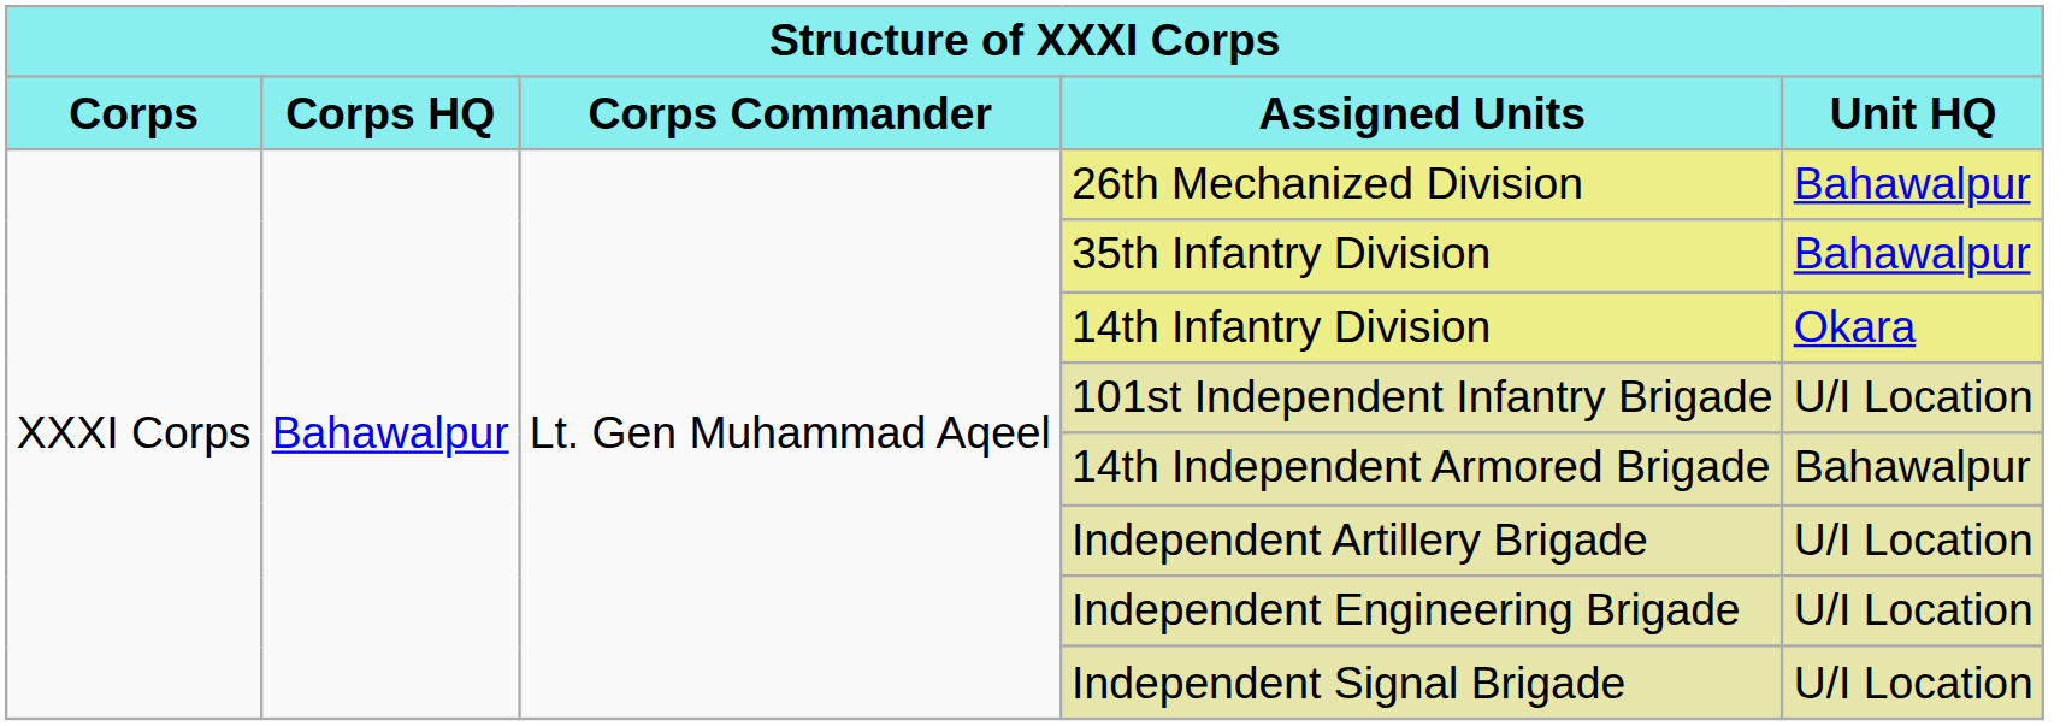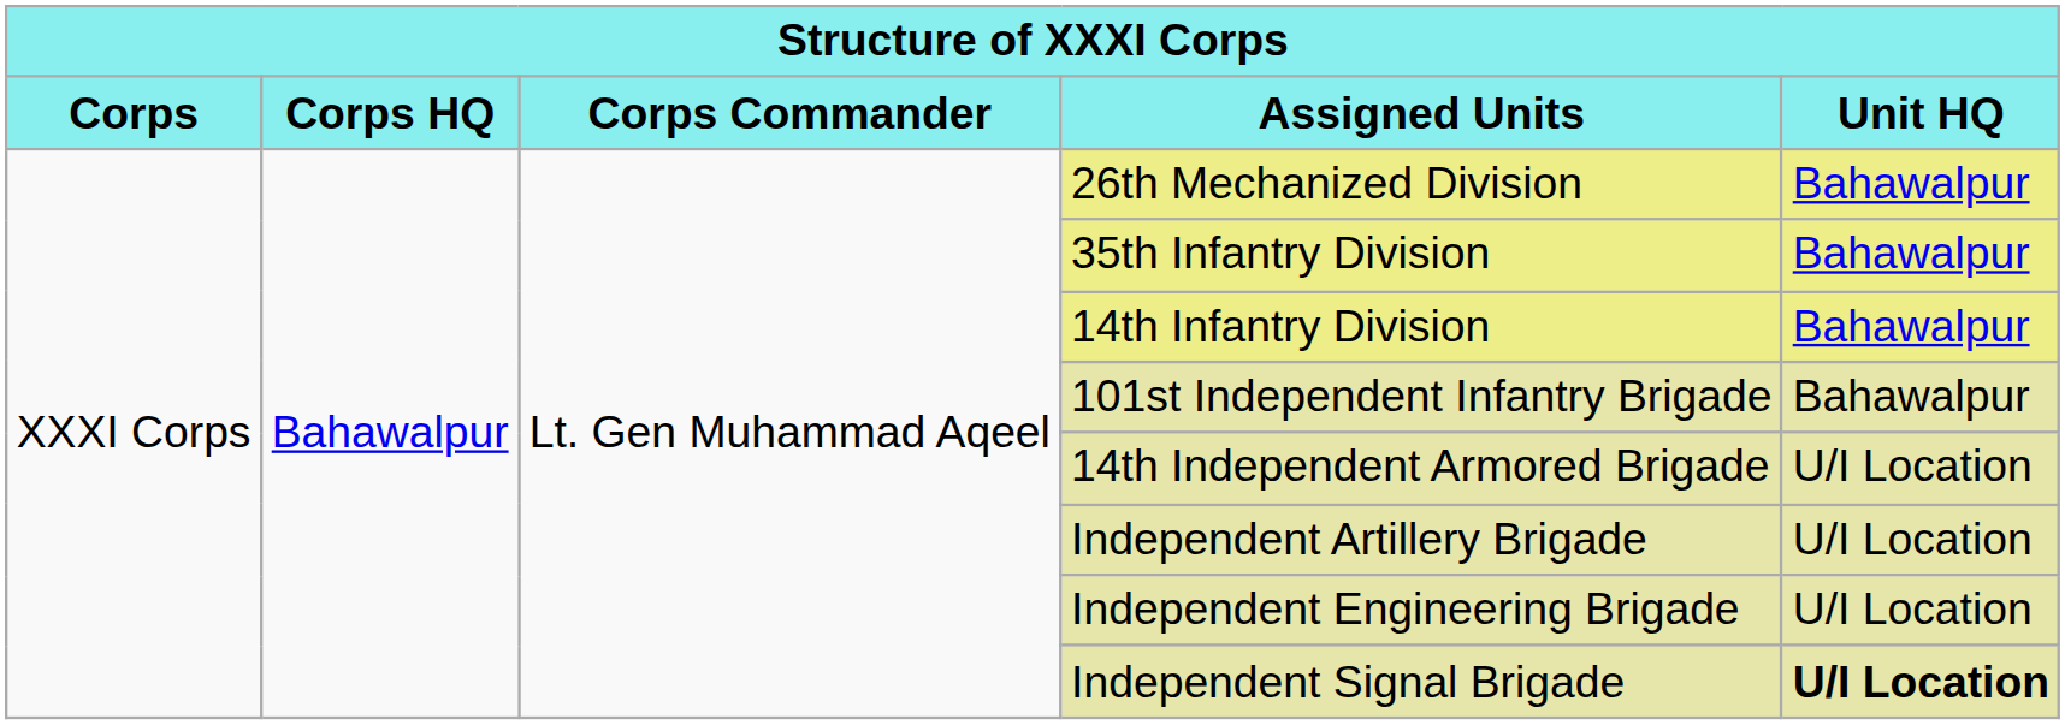 <table class="wikitable">
 <tr>
 <th colspan="5" style="background:#88EEEE;">Structure of XXXI Corps</th>
 </tr>
 <tr>
 <th style="background:#88EEEE;">Corps</th>
 <th style="background:#88EEEE;">Corps HQ</th>
 <th style="background:#88EEEE;">Corps Commander</th>
 <th style="background:#88EEEE;">Assigned Units</th>
 <th style="background:#88EEEE;">Unit HQ</th>
 </tr>
 <tr>
 <td rowspan="8">XXXI Corps</td>
 <td rowspan="8"><a href='#'>Bahawalpur</a></td>
 <td rowspan="8">Lt. Gen Muhammad Aqeel <br></td>
 <td style="background:#EEEE88;">26th Mechanized Division</td>
 <td style="background:#EEEE88;"><a href='#'>Bahawalpur</a></td>
 </tr>
 <tr>
 <td style="background:#EEEE88;">35th Infantry Division</td>
 <td style="background:#EEEE88;"><a href='#'>Bahawalpur</a></td>
 </tr>
 <tr>
 <td style="background:#EEEE88;">14th Infantry Division</td>
-<td style="background:#EEEE88;"><a href='#'>Okara</a></td>
+<td style="background:#EEEE88;"><a href='#'>Bahawalpur</a></td>
 </tr>
 <tr>
 <td style="background:#e6e6aa;">101st Independent Infantry Brigade</td>
-<td style="background:#e6e6aa;">U/I Location</td>
+<td style="background:#e6e6aa;">Bahawalpur</td>
 </tr>
 <tr>
 <td style="background:#e6e6aa;">14th Independent Armored Brigade</td>
-<td style="background:#e6e6aa;">Bahawalpur</td>
+<td style="background:#e6e6aa;">U/I Location</td>
 </tr>
 <tr>
 <td style="background:#e6e6aa;">Independent Artillery Brigade</td>
 <td style="background:#e6e6aa;">U/I Location</td>
 </tr>
 <tr>
 <td style="background:#e6e6aa;">Independent Engineering Brigade</td>
 <td style="background:#e6e6aa;">U/I Location</td>
 </tr>
 <tr>
 <td style="background:#e6e6aa;">Independent Signal Brigade</td>
-<td style="background:#e6e6aa">U/I Location</td>
+<td style="background:#e6e6aa"><strong>U/I Location</strong></td>
 </tr>
 </table>
